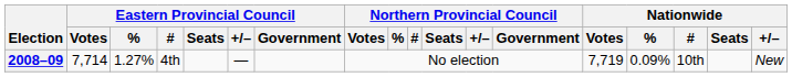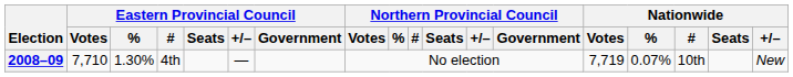 <table class="wikitable" style="font-size:100%; text-align:right;">
 <tr>
 <th valign=bottom rowspan=2>Election</th>
 <th colspan=6><a href='#'>Eastern Provincial Council</a></th>
 <th colspan=6><a href='#'>Northern Provincial Council</a></th>
 <th colspan=5>Nationwide</th>
 </tr>
 <tr>
 <th>Votes</th>
 <th>%</th>
 <th>#</th>
 <th>Seats</th>
 <th>+/–</th>
 <th>Government</th>
 <th>Votes</th>
 <th>%</th>
 <th>#</th>
 <th>Seats</th>
 <th>+/–</th>
 <th>Government</th>
 <th>Votes</th>
 <th>%</th>
 <th>#</th>
 <th>Seats</th>
 <th>+/–</th>
 </tr>
 <tr>
 <th><a href='#'>2008–09</a></th>
-<td>7,714</td>
-<td>1.27%</td>
+<td>7,710</td>
+<td>1.30%</td>
 <td>4th</td>
 <td></td>
 <td align=center>—</td>
 <td></td>
 <td colspan=6 align=center>No election</td>
 <td>7,719</td>
-<td>0.09%</td>
+<td>0.07%</td>
 <td>10th</td>
 <td></td>
 <td align=center><em>New</em></td>
 </tr>
 </table>
